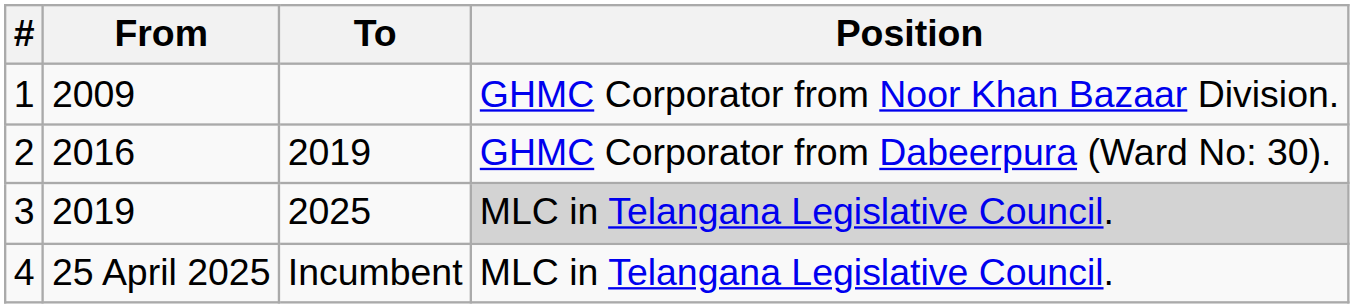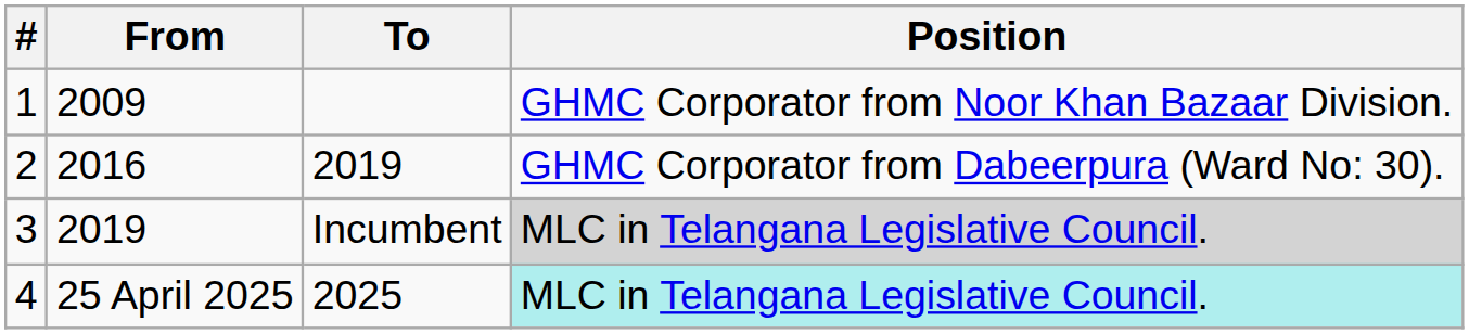 <table class="wikitable sortable">
 <tr>
 <th>#</th>
 <th>From</th>
 <th>To</th>
 <th>Position</th>
 </tr>
 <tr>
 <td>1</td>
 <td>2009</td>
 <td></td>
 <td><a href='#'>GHMC</a> Corporator from <a href='#'>Noor Khan Bazaar</a> Division.</td>
 </tr>
 <tr>
 <td>2</td>
 <td>2016</td>
 <td>2019</td>
 <td><a href='#'>GHMC</a> Corporator from  <a href='#'>Dabeerpura</a> (Ward No: 30).</td>
 </tr>
 <tr>
 <td>3</td>
 <td>2019</td>
-<td>2025</td>
+<td>Incumbent</td>
 <td style="background: lightgrey;">MLC in <a href='#'>Telangana Legislative Council</a>.</td>
 </tr>
 <tr>
 <td>4</td>
 <td>25 April 2025</td>
-<td>Incumbent</td>
-<td>MLC in <a href='#'>Telangana Legislative Council</a>.</td>
+<td>2025</td>
+<td style="background: paleturquoise;">MLC in <a href='#'>Telangana Legislative Council</a>.</td>
 </tr>
 </table>
